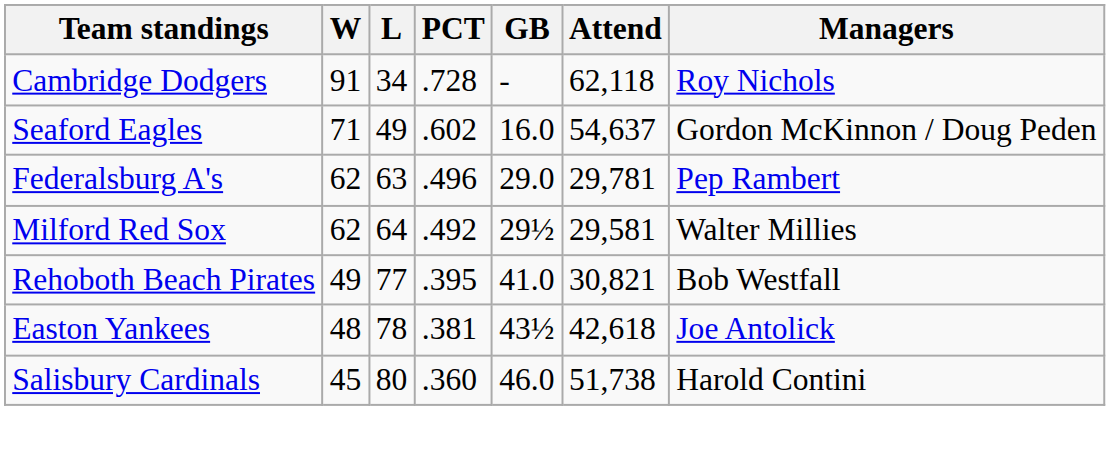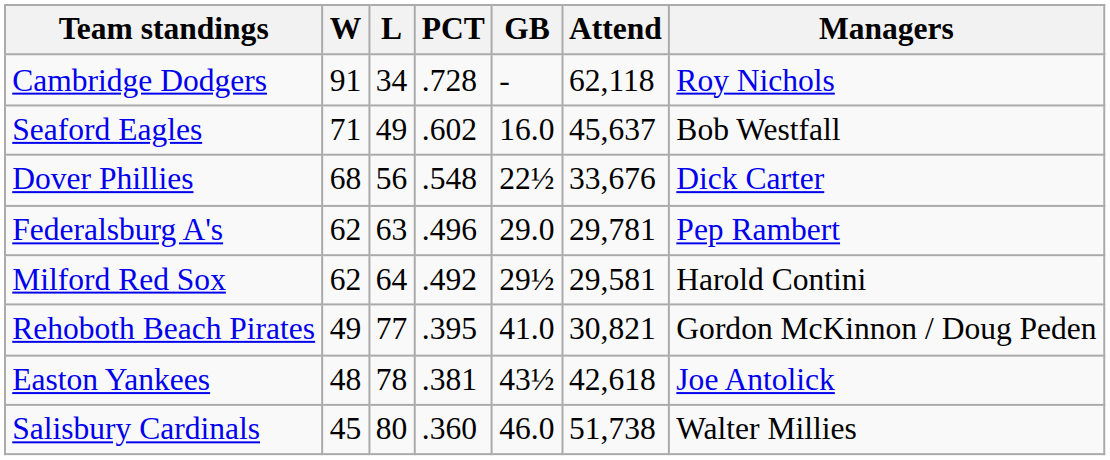 <table class="wikitable">
 <tr>
 <th>Team standings</th>
 <th>W</th>
 <th>L</th>
 <th>PCT</th>
 <th>GB</th>
 <th>Attend</th>
 <th>Managers</th>
 </tr>
 <tr>
 <td><a href='#'>Cambridge Dodgers</a></td>
 <td>91</td>
 <td>34</td>
 <td>.728</td>
 <td>-</td>
 <td>62,118</td>
 <td><a href='#'>Roy Nichols</a></td>
 </tr>
 <tr>
 <td><a href='#'>Seaford Eagles</a></td>
 <td>71</td>
 <td>49</td>
 <td>.602</td>
 <td>16.0</td>
-<td>54,637</td>
-<td>Gordon McKinnon / Doug Peden</td>
+<td>45,637</td>
+<td>Bob Westfall</td>
+</tr>
+<tr>
+<td><a href='#'>Dover Phillies</a></td>
+<td>68</td>
+<td>56</td>
+<td>.548</td>
+<td>22½</td>
+<td>33,676</td>
+<td><a href='#'>Dick Carter</a></td>
 </tr>
 <tr>
 <td><a href='#'>Federalsburg A's</a></td>
 <td>62</td>
 <td>63</td>
 <td>.496</td>
 <td>29.0</td>
 <td>29,781</td>
 <td><a href='#'>Pep Rambert</a></td>
 </tr>
 <tr>
 <td><a href='#'>Milford Red Sox</a></td>
 <td>62</td>
 <td>64</td>
 <td>.492</td>
 <td>29½</td>
 <td>29,581</td>
-<td>Walter Millies</td>
+<td>Harold Contini</td>
 </tr>
 <tr>
 <td><a href='#'>Rehoboth Beach Pirates</a></td>
 <td>49</td>
 <td>77</td>
 <td>.395</td>
 <td>41.0</td>
 <td>30,821</td>
-<td>Bob Westfall</td>
+<td>Gordon McKinnon / Doug Peden</td>
 </tr>
 <tr>
 <td><a href='#'>Easton Yankees</a></td>
 <td>48</td>
 <td>78</td>
 <td>.381</td>
 <td>43½</td>
 <td>42,618</td>
 <td><a href='#'>Joe Antolick</a></td>
 </tr>
 <tr>
 <td><a href='#'>Salisbury Cardinals</a></td>
 <td>45</td>
 <td>80</td>
 <td>.360</td>
 <td>46.0</td>
 <td>51,738</td>
-<td>Harold Contini</td>
+<td>Walter Millies</td>
 </tr>
 </table>
